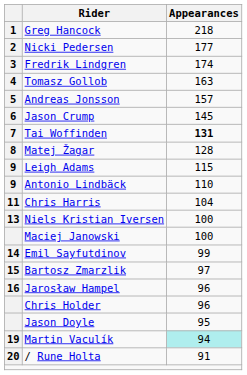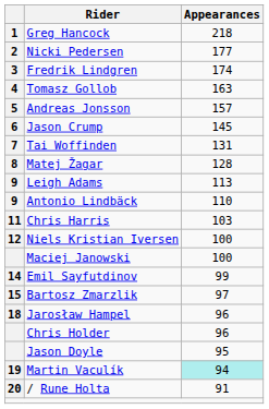 <table class="wikitable" style="text-align:center">
 <tr>
 <th></th>
 <th>Rider</th>
 <th>Appearances</th>
 </tr>
 <tr>
 <th>1</th>
 <td align=left> <a href='#'>Greg Hancock</a></td>
 <td>218</td>
 </tr>
 <tr>
 <th>2</th>
 <td align=left> <a href='#'>Nicki Pedersen</a></td>
 <td>177</td>
 </tr>
 <tr>
 <th>3</th>
 <td align="left"> <a href='#'>Fredrik Lindgren</a></td>
 <td>174</td>
 </tr>
 <tr>
 <th>4</th>
 <td align=left> <a href='#'>Tomasz Gollob</a></td>
 <td>163</td>
 </tr>
 <tr>
 <th>5</th>
 <td align=left> <a href='#'>Andreas Jonsson</a></td>
 <td>157</td>
 </tr>
 <tr>
 <th>6</th>
 <td align="left"> <a href='#'>Jason Crump</a></td>
 <td>145</td>
 </tr>
 <tr>
 <th>7</th>
 <td align="left"> <a href='#'>Tai Woffinden</a></td>
-<td><strong>131</strong></td>
+<td>131</td>
 </tr>
 <tr>
 <th>8</th>
 <td align=left> <a href='#'>Matej Žagar</a></td>
 <td>128</td>
 </tr>
 <tr>
 <th>9</th>
 <td align=left> <a href='#'>Leigh Adams</a></td>
-<td>115</td>
+<td>113</td>
 </tr>
 <tr>
 <th>9</th>
 <td align=left> <a href='#'>Antonio Lindbäck</a></td>
 <td>110</td>
 </tr>
 <tr>
 <th>11</th>
 <td align=left> <a href='#'>Chris Harris</a></td>
-<td>104</td>
+<td>103</td>
 </tr>
 <tr>
-<th>13</th>
+<th>12</th>
 <td align=left> <a href='#'>Niels Kristian Iversen</a></td>
 <td>100</td>
 </tr>
 <tr>
 <th></th>
 <td align=left> <a href='#'>Maciej Janowski</a></td>
 <td>100</td>
 </tr>
 <tr>
 <th>14</th>
 <td align=left> <a href='#'>Emil Sayfutdinov</a></td>
 <td>99</td>
 </tr>
 <tr>
 <th>15</th>
 <td align=left> <a href='#'>Bartosz Zmarzlik</a></td>
 <td>97</td>
 </tr>
 <tr>
-<th>16</th>
+<th>18</th>
 <td align=left> <a href='#'>Jarosław Hampel</a></td>
 <td>96</td>
 </tr>
 <tr>
 <th></th>
 <td align=left> <a href='#'>Chris Holder</a></td>
 <td>96</td>
 </tr>
 <tr>
 <th></th>
 <td align=left> <a href='#'>Jason Doyle</a></td>
 <td>95</td>
 </tr>
 <tr>
 <th>19</th>
 <td align=left> <a href='#'>Martin Vaculík</a></td>
 <td style="background: paleturquoise;">94</td>
 </tr>
 <tr>
 <th>20</th>
 <td align=left>/ <a href='#'>Rune Holta</a></td>
 <td>91</td>
 </tr>
 <tr>
 <td colspan=4></td>
 </tr>
 </table>
